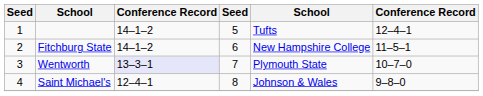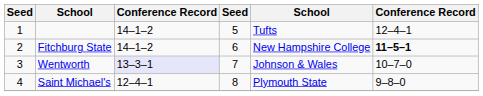 <table class="wikitable">
 <tr>
 <th>Seed</th>
 <th>School</th>
 <th>Conference Record</th>
 <th>Seed</th>
 <th>School</th>
 <th>Conference Record</th>
 </tr>
 <tr>
 <td align=center>1</td>
 <td><a href='#'></a></td>
 <td>14–1–2</td>
 <td align=center>5</td>
 <td><a href='#'>Tufts</a></td>
 <td>12–4–1</td>
 </tr>
 <tr>
 <td align=center>2</td>
 <td><a href='#'>Fitchburg State</a></td>
 <td>14–1–2</td>
 <td align=center>6</td>
 <td><a href='#'>New Hampshire College</a></td>
-<td>11–5–1</td>
+<td><strong>11–5–1</strong></td>
 </tr>
 <tr>
 <td align=center>3</td>
 <td><a href='#'>Wentworth</a></td>
 <td style="background: lavender;">13–3–1</td>
 <td align=center>7</td>
-<td><a href='#'>Plymouth State</a></td>
+<td><a href='#'>Johnson & Wales</a></td>
 <td>10–7–0</td>
 </tr>
 <tr>
 <td align=center>4</td>
 <td><a href='#'>Saint Michael's</a></td>
 <td>12–4–1</td>
 <td align=center>8</td>
-<td><a href='#'>Johnson & Wales</a></td>
+<td><a href='#'>Plymouth State</a></td>
 <td>9–8–0</td>
 </tr>
 <tr>
 </tr>
 </table>
